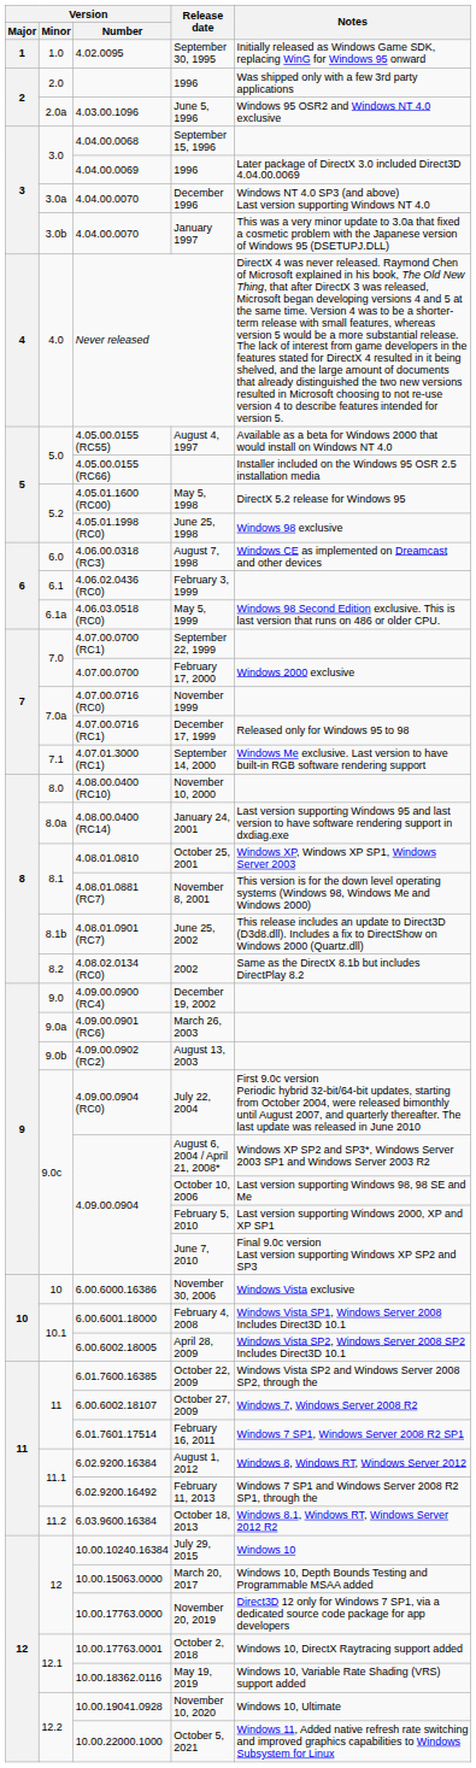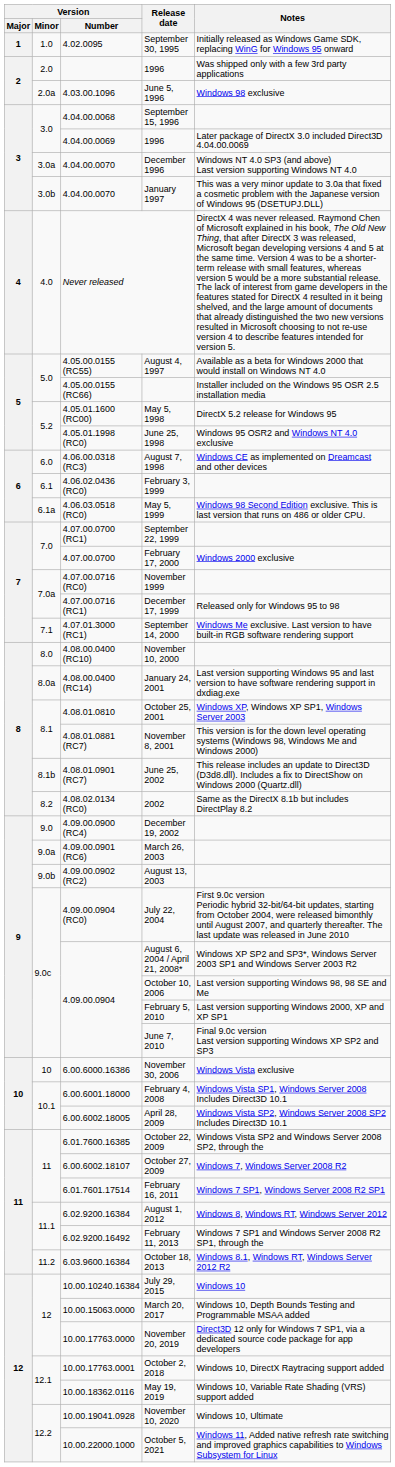 <table class="wikitable" style="margin:auto; width:auto; font-size:90%; text-align:left;">
 <tr>
 <th colspan="3">Version</th>
 <th rowspan="2">Release date</th>
 <th rowspan="2">Notes</th>
 </tr>
 <tr>
 <th>Major</th>
 <th>Minor</th>
 <th>Number</th>
 </tr>
 <tr>
 <th>1</th>
 <td style="text-align:center;">1.0</td>
 <td>4.02.0095</td>
 <td>September 30, 1995</td>
 <td>Initially released as Windows Game SDK, replacing <a href='#'>WinG</a> for <a href='#'>Windows 95</a> onward</td>
 </tr>
 <tr>
 <th rowspan="2">2</th>
 <td style="text-align:center;">2.0</td>
 <td></td>
 <td>1996</td>
 <td>Was shipped only with a few 3rd party applications</td>
 </tr>
 <tr>
 <td style="text-align:center;">2.0a</td>
 <td>4.03.00.1096</td>
 <td>June 5, 1996</td>
-<td>Windows 95 OSR2 and <a href='#'>Windows NT 4.0</a> exclusive</td>
+<td><a href='#'>Windows 98</a> exclusive</td>
 </tr>
 <tr>
 <th rowspan="4">3</th>
 <td rowspan="2" style="text-align:center;">3.0</td>
 <td>4.04.00.0068</td>
 <td>September 15, 1996</td>
 <td> </td>
 </tr>
 <tr>
 <td>4.04.00.0069</td>
 <td>1996</td>
 <td>Later package of DirectX 3.0 included Direct3D 4.04.00.0069</td>
 </tr>
 <tr>
 <td style="text-align:center;">3.0a</td>
 <td>4.04.00.0070</td>
 <td>December 1996</td>
 <td>Windows NT 4.0 SP3 (and above)<br>Last version supporting Windows NT 4.0</td>
 </tr>
 <tr>
 <td style="text-align:center;">3.0b</td>
 <td>4.04.00.0070</td>
 <td>January 1997</td>
 <td>This was a very minor update to 3.0a that fixed a cosmetic problem with the Japanese version of Windows 95 (DSETUPJ.DLL)</td>
 </tr>
 <tr>
 <th>4</th>
 <td style="text-align:center;">4.0</td>
 <td colspan=2><em>Never released</em></td>
 <td>DirectX 4 was never released. Raymond Chen of Microsoft explained in his book, <em>The Old New Thing</em>, that after DirectX 3 was released, Microsoft began developing versions 4 and 5 at the same time. Version 4 was to be a shorter-term release with small features, whereas version 5 would be a more substantial release. The lack of interest from game developers in the features stated for DirectX 4 resulted in it being shelved, and the large amount of documents that already distinguished the two new versions resulted in Microsoft choosing to not re-use version 4 to describe features intended for version 5.</td>
 </tr>
 <tr>
 <th rowspan="4">5</th>
 <td rowspan="2" style="text-align:center;">5.0</td>
 <td>4.05.00.0155 (RC55)</td>
 <td>August 4, 1997</td>
 <td>Available as a beta for Windows 2000 that would install on Windows NT 4.0</td>
 </tr>
 <tr>
 <td>4.05.00.0155 (RC66)</td>
 <td></td>
 <td>Installer included on the Windows 95 OSR 2.5 installation media</td>
 </tr>
 <tr>
 <td rowspan="2" style="text-align:center;">5.2</td>
 <td>4.05.01.1600 (RC00)</td>
 <td>May 5, 1998</td>
 <td>DirectX 5.2 release for Windows 95</td>
 </tr>
 <tr>
 <td>4.05.01.1998 (RC0)</td>
 <td>June 25, 1998</td>
-<td><a href='#'>Windows 98</a> exclusive</td>
+<td>Windows 95 OSR2 and <a href='#'>Windows NT 4.0</a> exclusive</td>
 </tr>
 <tr>
 <th rowspan="3">6</th>
 <td style="text-align:center;">6.0</td>
 <td>4.06.00.0318 (RC3)</td>
 <td>August 7, 1998</td>
 <td><a href='#'>Windows CE</a> as implemented on <a href='#'>Dreamcast</a> and other devices</td>
 </tr>
 <tr>
 <td style="text-align:center;">6.1</td>
 <td>4.06.02.0436 (RC0)</td>
 <td>February 3, 1999</td>
 <td></td>
 </tr>
 <tr>
 <td style="text-align:center;">6.1a</td>
 <td>4.06.03.0518 (RC0)</td>
 <td>May 5, 1999</td>
 <td><a href='#'>Windows 98 Second Edition</a> exclusive. This is last version that runs on 486 or older CPU.</td>
 </tr>
 <tr>
 <th rowspan="5">7</th>
 <td rowspan="2" style="text-align:center;">7.0</td>
 <td>4.07.00.0700 (RC1)</td>
 <td>September 22, 1999</td>
 <td></td>
 </tr>
 <tr>
 <td>4.07.00.0700</td>
 <td>February 17, 2000</td>
 <td><a href='#'>Windows 2000</a> exclusive</td>
 </tr>
 <tr>
 <td rowspan="2" style="text-align:center;">7.0a</td>
 <td>4.07.00.0716 (RC0)</td>
 <td>November 1999</td>
 <td></td>
 </tr>
 <tr>
 <td>4.07.00.0716 (RC1)</td>
 <td>December 17, 1999</td>
 <td>Released only for Windows 95 to 98</td>
 </tr>
 <tr>
 <td style="text-align:center;">7.1</td>
 <td>4.07.01.3000 (RC1)</td>
 <td>September 14, 2000</td>
 <td><a href='#'>Windows Me</a> exclusive. Last version to have built-in RGB software rendering support</td>
 </tr>
 <tr>
 <th rowspan="6">8</th>
 <td style="text-align:center;">8.0</td>
 <td>4.08.00.0400 (RC10)</td>
 <td>November 10, 2000</td>
 <td></td>
 </tr>
 <tr>
 <td style="text-align:center;">8.0a</td>
 <td>4.08.00.0400 (RC14)</td>
 <td>January 24, 2001</td>
 <td>Last version supporting Windows 95 and last version to have software rendering support in dxdiag.exe</td>
 </tr>
 <tr>
 <td rowspan="2" style="text-align:center;">8.1</td>
 <td>4.08.01.0810</td>
 <td>October 25, 2001</td>
 <td><a href='#'>Windows XP</a>, Windows XP SP1, <a href='#'>Windows Server 2003</a></td>
 </tr>
 <tr>
 <td>4.08.01.0881 (RC7)</td>
 <td>November 8, 2001</td>
 <td>This version is for the down level operating systems (Windows 98, Windows Me and Windows 2000)</td>
 </tr>
 <tr>
 <td style="text-align:center;">8.1b</td>
 <td>4.08.01.0901 (RC7)</td>
 <td>June 25, 2002</td>
 <td>This release includes an update to Direct3D (D3d8.dll). Includes a fix to DirectShow on Windows 2000 (Quartz.dll)</td>
 </tr>
 <tr>
 <td style="text-align:center;">8.2</td>
 <td>4.08.02.0134 (RC0)</td>
 <td>2002</td>
 <td>Same as the DirectX 8.1b but includes DirectPlay 8.2</td>
 </tr>
 <tr>
 <th rowspan="8">9</th>
 <td style="text-align:center;">9.0</td>
 <td>4.09.00.0900 (RC4)</td>
 <td>December 19, 2002</td>
 <td></td>
 </tr>
 <tr>
 <td style="text-align:center;">9.0a</td>
 <td>4.09.00.0901 (RC6)</td>
 <td>March 26, 2003</td>
 <td></td>
 </tr>
 <tr>
 <td style="text-align:center;">9.0b</td>
 <td>4.09.00.0902 (RC2)</td>
 <td>August 13, 2003</td>
 <td></td>
 </tr>
 <tr>
 <td rowspan="5">9.0c</td>
 <td>4.09.00.0904 (RC0)</td>
 <td>July 22, 2004</td>
 <td>First 9.0c version<br>Periodic hybrid 32-bit/64-bit updates, starting from October 2004, were released bimonthly until August 2007, and quarterly thereafter. The last update was released in June 2010</td>
 </tr>
 <tr>
 <td rowspan="4">4.09.00.0904</td>
 <td>August 6, 2004 / April 21, 2008*</td>
 <td>Windows XP SP2 and SP3*, Windows Server 2003 SP1 and Windows Server 2003 R2</td>
 </tr>
 <tr>
 <td>October 10, 2006</td>
 <td>Last version supporting Windows 98, 98 SE and Me</td>
 </tr>
 <tr>
 <td>February 5, 2010</td>
 <td>Last version supporting Windows 2000, XP and XP SP1</td>
 </tr>
 <tr>
 <td>June 7, 2010</td>
 <td>Final 9.0c version<br>Last version supporting Windows XP SP2 and SP3</td>
 </tr>
 <tr>
 <th rowspan="3">10</th>
 <td style="text-align:center;">10</td>
 <td>6.00.6000.16386</td>
 <td>November 30, 2006</td>
 <td><a href='#'>Windows Vista</a> exclusive</td>
 </tr>
 <tr>
 <td rowspan="2" style="text-align:center;">10.1</td>
 <td>6.00.6001.18000</td>
 <td>February 4, 2008</td>
 <td><a href='#'>Windows Vista SP1</a>, <a href='#'>Windows Server 2008</a><br>Includes Direct3D 10.1</td>
 </tr>
 <tr>
 <td>6.00.6002.18005</td>
 <td>April 28, 2009</td>
 <td><a href='#'>Windows Vista SP2</a>, <a href='#'>Windows Server 2008 SP2</a><br>Includes Direct3D 10.1</td>
 </tr>
 <tr>
 <th rowspan="6">11</th>
 <td rowspan="3" style="text-align:center;">11</td>
 <td>6.01.7600.16385</td>
 <td>October 22, 2009</td>
 <td>Windows Vista SP2 and Windows Server 2008 SP2, through the </td>
 </tr>
 <tr>
 <td>6.00.6002.18107</td>
 <td>October 27, 2009</td>
 <td><a href='#'>Windows 7</a>, <a href='#'>Windows Server 2008 R2</a></td>
 </tr>
 <tr>
 <td>6.01.7601.17514</td>
 <td>February 16, 2011</td>
 <td><a href='#'>Windows 7 SP1</a>, <a href='#'>Windows Server 2008 R2 SP1</a></td>
 </tr>
 <tr>
 <td rowspan="2" style="text-align:center;">11.1</td>
 <td>6.02.9200.16384</td>
 <td>August 1, 2012</td>
 <td><a href='#'>Windows 8</a>, <a href='#'>Windows RT</a>, <a href='#'>Windows Server 2012</a><br></td>
 </tr>
 <tr>
 <td>6.02.9200.16492</td>
 <td>February 11, 2013</td>
 <td>Windows 7 SP1 and Windows Server 2008 R2 SP1, through the </td>
 </tr>
 <tr>
 <td style="text-align:center;">11.2</td>
 <td>6.03.9600.16384</td>
 <td>October 18, 2013</td>
 <td><a href='#'>Windows 8.1</a>, <a href='#'>Windows RT</a>, <a href='#'>Windows Server 2012 R2</a></td>
 </tr>
 <tr>
 <th rowspan="7">12</th>
 <td rowspan="3" style="text-align:center;">12</td>
 <td>10.00.10240.16384</td>
 <td>July 29, 2015</td>
 <td><a href='#'>Windows 10</a></td>
 </tr>
 <tr>
 <td>10.00.15063.0000</td>
 <td>March 20, 2017</td>
 <td>Windows 10, Depth Bounds Testing and Programmable MSAA added</td>
 </tr>
 <tr>
 <td>10.00.17763.0000</td>
 <td>November 20, 2019</td>
 <td><a href='#'>Direct3D</a> 12 only for Windows 7 SP1, via a dedicated source code package for app developers</td>
 </tr>
 <tr>
 <td rowspan="2">12.1</td>
 <td>10.00.17763.0001</td>
 <td>October 2, 2018</td>
 <td>Windows 10, DirectX Raytracing support added</td>
 </tr>
 <tr>
 <td>10.00.18362.0116</td>
 <td>May 19, 2019</td>
 <td>Windows 10, Variable Rate Shading (VRS) support added</td>
 </tr>
 <tr>
 <td rowspan="2">12.2</td>
 <td>10.00.19041.0928</td>
 <td>November 10, 2020</td>
 <td>Windows 10, Ultimate</td>
 </tr>
 <tr>
 <td>10.00.22000.1000</td>
 <td>October 5, 2021</td>
 <td><a href='#'>Windows 11</a>, Added native refresh rate switching and improved graphics capabilities to <a href='#'>Windows Subsystem for Linux</a></td>
 </tr>
 </table>
